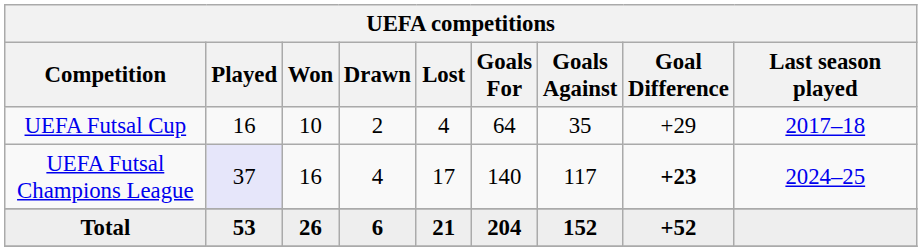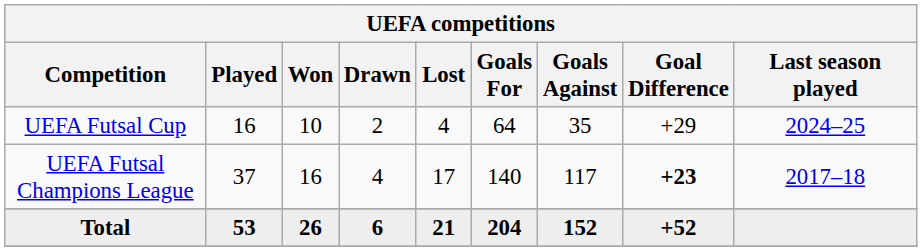 <table class="wikitable" style="font-size:95%; text-align: center;">
 <tr>
 <th colspan="9">UEFA competitions</th>
 </tr>
 <tr>
 <th width="150">Competition</th>
 <th width="30">Played</th>
 <th width="30">Won</th>
 <th width="30">Drawn</th>
 <th width="30">Lost</th>
 <th width="30">Goals For</th>
 <th width="30">Goals Against</th>
 <th width="30">Goal Difference</th>
 <th width="150">Last season played</th>
 </tr>
 <tr>
 <td><a href='#'>UEFA Futsal Cup</a></td>
 <td>16</td>
 <td>10</td>
 <td>2</td>
 <td>4</td>
 <td>64</td>
 <td>35</td>
 <td>+29</td>
-<td><a href='#'>2017–18</a></td>
+<td><a href='#'>2024–25</a></td>
 </tr>
 <tr>
 <td><a href='#'>UEFA Futsal<br>Champions League</a></td>
-<td style="background: lavender;">37</td>
+<td>37</td>
 <td>16</td>
 <td>4</td>
 <td>17</td>
 <td>140</td>
 <td>117</td>
 <td><strong>+23</strong></td>
-<td><a href='#'>2024–25</a></td>
+<td><a href='#'>2017–18</a></td>
 </tr>
 <tr>
 </tr>
 <tr bgcolor=#EEEEEE>
 <td><strong>Total</strong></td>
 <td><strong>53</strong></td>
 <td><strong>26</strong></td>
 <td><strong>6</strong></td>
 <td><strong>21</strong></td>
 <td><strong>204</strong></td>
 <td><strong>152</strong></td>
 <td><strong>+52</strong></td>
 <td></td>
 </tr>
 <tr>
 </tr>
 </table>
